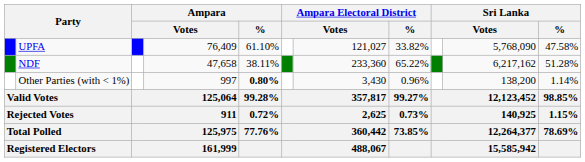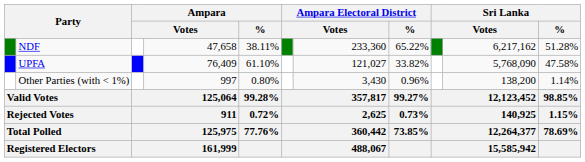 <table class="wikitable">
 <tr>
 <th colspan="2" width="144px"rowspan="2">Party</th>
 <th colspan="3" width="216px">Ampara</th>
 <th colspan="3" width="216px"><a href='#'>Ampara Electoral District</a></th>
 <th colspan="3" width="216px">Sri Lanka</th>
 </tr>
 <tr>
 <th colspan="2" width="144px">Votes</th>
 <th>%</th>
 <th colspan="2" width="144px">Votes</th>
 <th>%</th>
 <th colspan="2" width="144px">Votes</th>
 <th>%</th>
 </tr>
 <tr>
+<td style="background-color:green;" width="10px"></td>
+<td style="text-align:left;"><a href='#'>NDF</a></td>
+<td style="background-color:white;" width="10px"></td>
+<td style="text-align:right;">47,658</td>
+<td style="text-align:right;">38.11%</td>
+<td style="background-color:green;" width="10px"></td>
+<td style="text-align:right;">233,360</td>
+<td style="text-align:right;">65.22%</td>
+<td style="background-color:green;" width="10px"></td>
+<td style="text-align:right;">6,217,162</td>
+<td style="text-align:right;">51.28%</td>
+</tr>
+<tr>
 <td style="background-color:blue;" width="10px"></td>
 <td style="text-align:left;"><a href='#'>UPFA</a></td>
 <td style="background-color:blue;" width="10px"></td>
 <td style="text-align:right;">76,409</td>
 <td style="text-align:right;">61.10%</td>
 <td style="background-color:white;" width="10px"></td>
 <td style="text-align:right;">121,027</td>
 <td style="text-align:right;">33.82%</td>
 <td style="background-color:white;" width="10px"></td>
 <td style="text-align:right;">5,768,090</td>
 <td style="text-align:right;">47.58%</td>
 </tr>
 <tr>
-<td style="background-color:green;" width="10px"></td>
-<td style="text-align:left;"><a href='#'>NDF</a></td>
-<td style="background-color:white;" width="10px"></td>
-<td style="text-align:right;">47,658</td>
-<td style="text-align:right;">38.11%</td>
-<td style="background-color:green;" width="10px"></td>
-<td style="text-align:right;">233,360</td>
-<td style="text-align:right;">65.22%</td>
-<td style="background-color:green;" width="10px"></td>
-<td style="text-align:right;">6,217,162</td>
-<td style="text-align:right;">51.28%</td>
-</tr>
-<tr>
 <td style="background-color:white;" width="10px"></td>
 <td style="text-align:left;">Other Parties (with < 1%)</td>
 <td style="background-color:white;" width="10px"></td>
 <td style="text-align:right;">997</td>
-<td style="text-align:right;"><strong>0.80%</strong></td>
+<td style="text-align:right;">0.80%</td>
 <td style="background-color:white;" width="10px"></td>
 <td style="text-align:right;">3,430</td>
 <td style="text-align:right;">0.96%</td>
 <td style="background-color:white;" width="10px"></td>
 <td style="text-align:right;">138,200</td>
 <td style="text-align:right;">1.14%</td>
 </tr>
 <tr>
 <th colspan="2" width="144px"style="text-align:left;">Valid Votes</th>
 <th style="text-align:right;"colspan="2" width="144px">125,064</th>
 <th style="text-align:right;">99.28%</th>
 <th style="text-align:right;"colspan="2" width="144px">357,817</th>
 <th style="text-align:right;">99.27%</th>
 <th style="text-align:right;"colspan="2" width="144px">12,123,452</th>
 <th style="text-align:right;">98.85%</th>
 </tr>
 <tr>
 <th colspan="2" width="144px"style="text-align:left;">Rejected Votes</th>
 <th style="text-align:right;"colspan="2" width="144px">911</th>
 <th style="text-align:right;">0.72%</th>
 <th style="text-align:right;"colspan="2" width="144px">2,625</th>
 <th style="text-align:right;">0.73%</th>
 <th style="text-align:right;"colspan="2" width="144px">140,925</th>
 <th style="text-align:right;">1.15%</th>
 </tr>
 <tr>
 <th colspan="2" width="144px"style="text-align:left;">Total Polled</th>
 <th style="text-align:right;"colspan="2" width="144px">125,975</th>
 <th style="text-align:right;">77.76%</th>
 <th style="text-align:right;"colspan="2" width="144px">360,442</th>
 <th style="text-align:right;">73.85%</th>
 <th style="text-align:right;"colspan="2" width="144px">12,264,377</th>
 <th style="text-align:right;">78.69%</th>
 </tr>
 <tr>
 <th colspan="2" width="144px"style="text-align:left;">Registered Electors</th>
 <th style="text-align:right;"colspan="2" width="144px">161,999</th>
 <th></th>
 <th style="text-align:right;"colspan="2" width="144px">488,067</th>
 <th></th>
 <th style="text-align:right;"colspan="2" width="144px">15,585,942</th>
 <th></th>
 </tr>
 </table>
